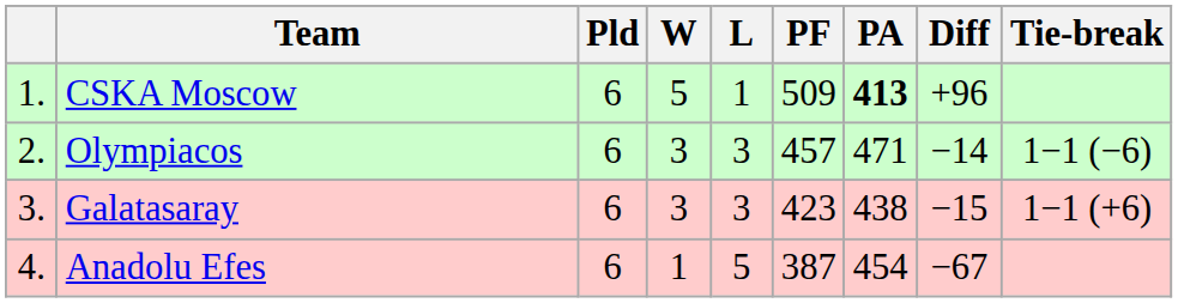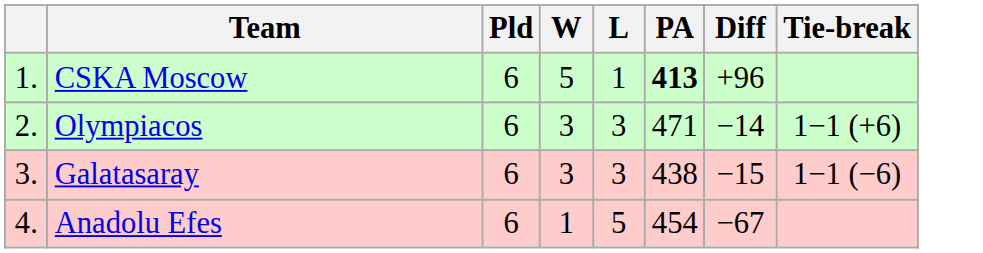 <table class="wikitable" style="text-align:center">
 <tr>
 <th width=15></th>
 <th width=220>Team</th>
 <th width=20>Pld</th>
 <th width=20>W</th>
 <th width=20>L</th>
-<th width=20>PF</th>
 <th width=20>PA</th>
 <th width=30>Diff</th>
 <th>Tie-break</th>
 </tr>
 <tr style="background: #ccffcc;">
 <td>1.</td>
 <td align=left> <a href='#'>CSKA Moscow</a></td>
 <td>6</td>
 <td>5</td>
 <td>1</td>
-<td>509</td>
 <td><strong>413</strong></td>
 <td>+96</td>
 <td></td>
 </tr>
 <tr style="background: #ccffcc;">
 <td>2.</td>
 <td align=left> <a href='#'>Olympiacos</a></td>
 <td>6</td>
 <td>3</td>
 <td>3</td>
-<td>457</td>
 <td>471</td>
 <td>−14</td>
-<td>1−1 (−6)</td>
+<td>1−1 (+6)</td>
 </tr>
 <tr style="background:#ffcccc;">
 <td>3.</td>
 <td align=left> <a href='#'>Galatasaray</a></td>
 <td>6</td>
 <td>3</td>
 <td>3</td>
-<td>423</td>
 <td>438</td>
 <td>−15</td>
-<td>1−1 (+6)</td>
+<td>1−1 (−6)</td>
 </tr>
 <tr style="background:#ffcccc;">
 <td>4.</td>
 <td align=left> <a href='#'>Anadolu Efes</a></td>
 <td>6</td>
 <td>1</td>
 <td>5</td>
-<td>387</td>
 <td>454</td>
 <td>−67</td>
 <td></td>
 </tr>
 </table>
